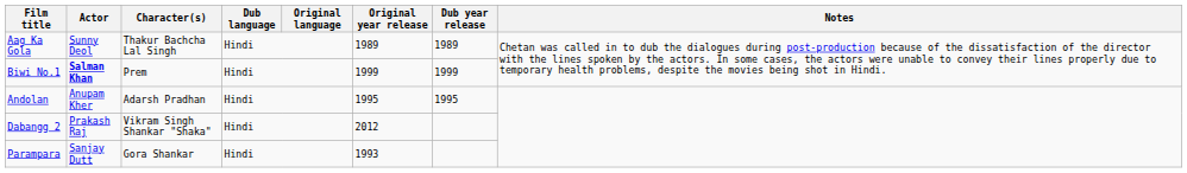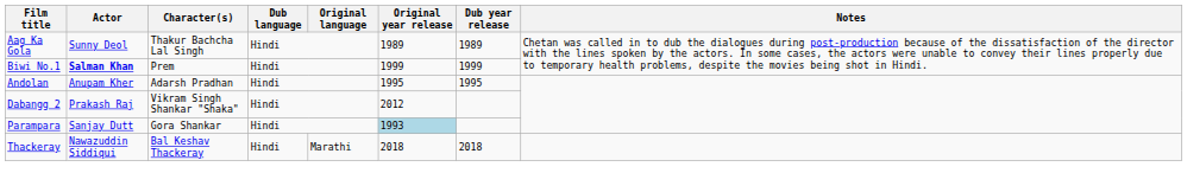 <table class="wikitable">
 <tr>
 <th>Film title</th>
 <th>Actor</th>
 <th>Character(s)</th>
 <th>Dub language</th>
 <th>Original language</th>
 <th>Original year release</th>
 <th>Dub year release</th>
 <th>Notes</th>
 </tr>
 <tr>
 <td><a href='#'>Aag Ka Gola</a></td>
 <td><a href='#'>Sunny Deol</a></td>
 <td>Thakur Bachcha Lal Singh</td>
 <td colspan="2">Hindi</td>
 <td>1989</td>
 <td>1989</td>
 <td rowspan="2">Chetan was called in to dub the dialogues during <a href='#'>post-production</a> because of the dissatisfaction of the director with the lines spoken by the actors. In some cases, the actors were unable to convey their lines properly due to temporary health problems, despite the movies being shot in Hindi.</td>
 </tr>
 <tr>
 <td><a href='#'>Biwi No.1</a></td>
 <td><strong><a href='#'>Salman Khan</a></strong></td>
 <td>Prem</td>
 <td colspan="2">Hindi</td>
 <td>1999</td>
 <td>1999</td>
 </tr>
 <tr>
 <td><a href='#'>Andolan</a></td>
 <td><a href='#'>Anupam Kher</a></td>
 <td>Adarsh Pradhan</td>
 <td colspan="2">Hindi</td>
 <td>1995</td>
 <td>1995</td>
 </tr>
 <tr>
 <td><a href='#'>Dabangg 2</a></td>
 <td><a href='#'>Prakash Raj</a></td>
 <td>Vikram Singh <br> Shankar "Shaka"</td>
 <td colspan="2">Hindi</td>
 <td>2012</td>
 <td></td>
 </tr>
 <tr>
 <td><a href='#'>Parampara</a></td>
 <td><a href='#'>Sanjay Dutt</a></td>
 <td>Gora Shankar</td>
 <td colspan="2">Hindi</td>
-<td>1993</td>
+<td style="background: lightblue;">1993</td>
+<td></td>
+</tr>
+<tr>
+<td><a href='#'>Thackeray</a></td>
+<td><a href='#'>Nawazuddin Siddiqui</a></td>
+<td><a href='#'>Bal Keshav Thackeray</a></td>
+<td>Hindi</td>
+<td>Marathi</td>
+<td>2018</td>
+<td>2018</td>
 <td></td>
 </tr>
 </table>
